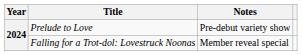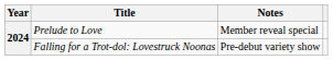 <table class="wikitable plainrowheaders sortable">
 <tr>
 <th scope="col">Year</th>
 <th scope="col">Title</th>
 <th scope="col">Notes</th>
 <th class="unsortable" scope="col"></th>
 </tr>
 <tr>
 <th scope="row" rowspan=2>2024</th>
 <td><em>Prelude to Love</em></td>
-<td>Pre-debut variety show</td>
+<td>Member reveal special</td>
 <td style="text-align:center"></td>
 </tr>
 <tr>
 <td><em>Falling for a Trot-dol: Lovestruck Noonas</em> </td>
-<td>Member reveal special</td>
+<td>Pre-debut variety show</td>
 <td style="text-align:center"></td>
 </tr>
 </table>
